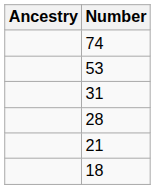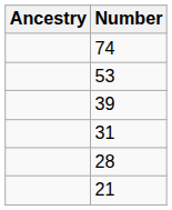 <table style="float: right;" class="wikitable sortable">
 <tr>
 <th>Ancestry</th>
 <th>Number</th>
 </tr>
 <tr>
 <td></td>
 <td>74</td>
 </tr>
 <tr>
 <td></td>
 <td>53</td>
 </tr>
 <tr>
 <td></td>
+<td>39</td>
+</tr>
+<tr>
+<td></td>
 <td>31</td>
 </tr>
 <tr>
 <td></td>
 <td>28</td>
 </tr>
 <tr>
 <td></td>
 <td>21</td>
 </tr>
-<tr>
-<td></td>
-<td>18</td>
-</tr>
 </table>
